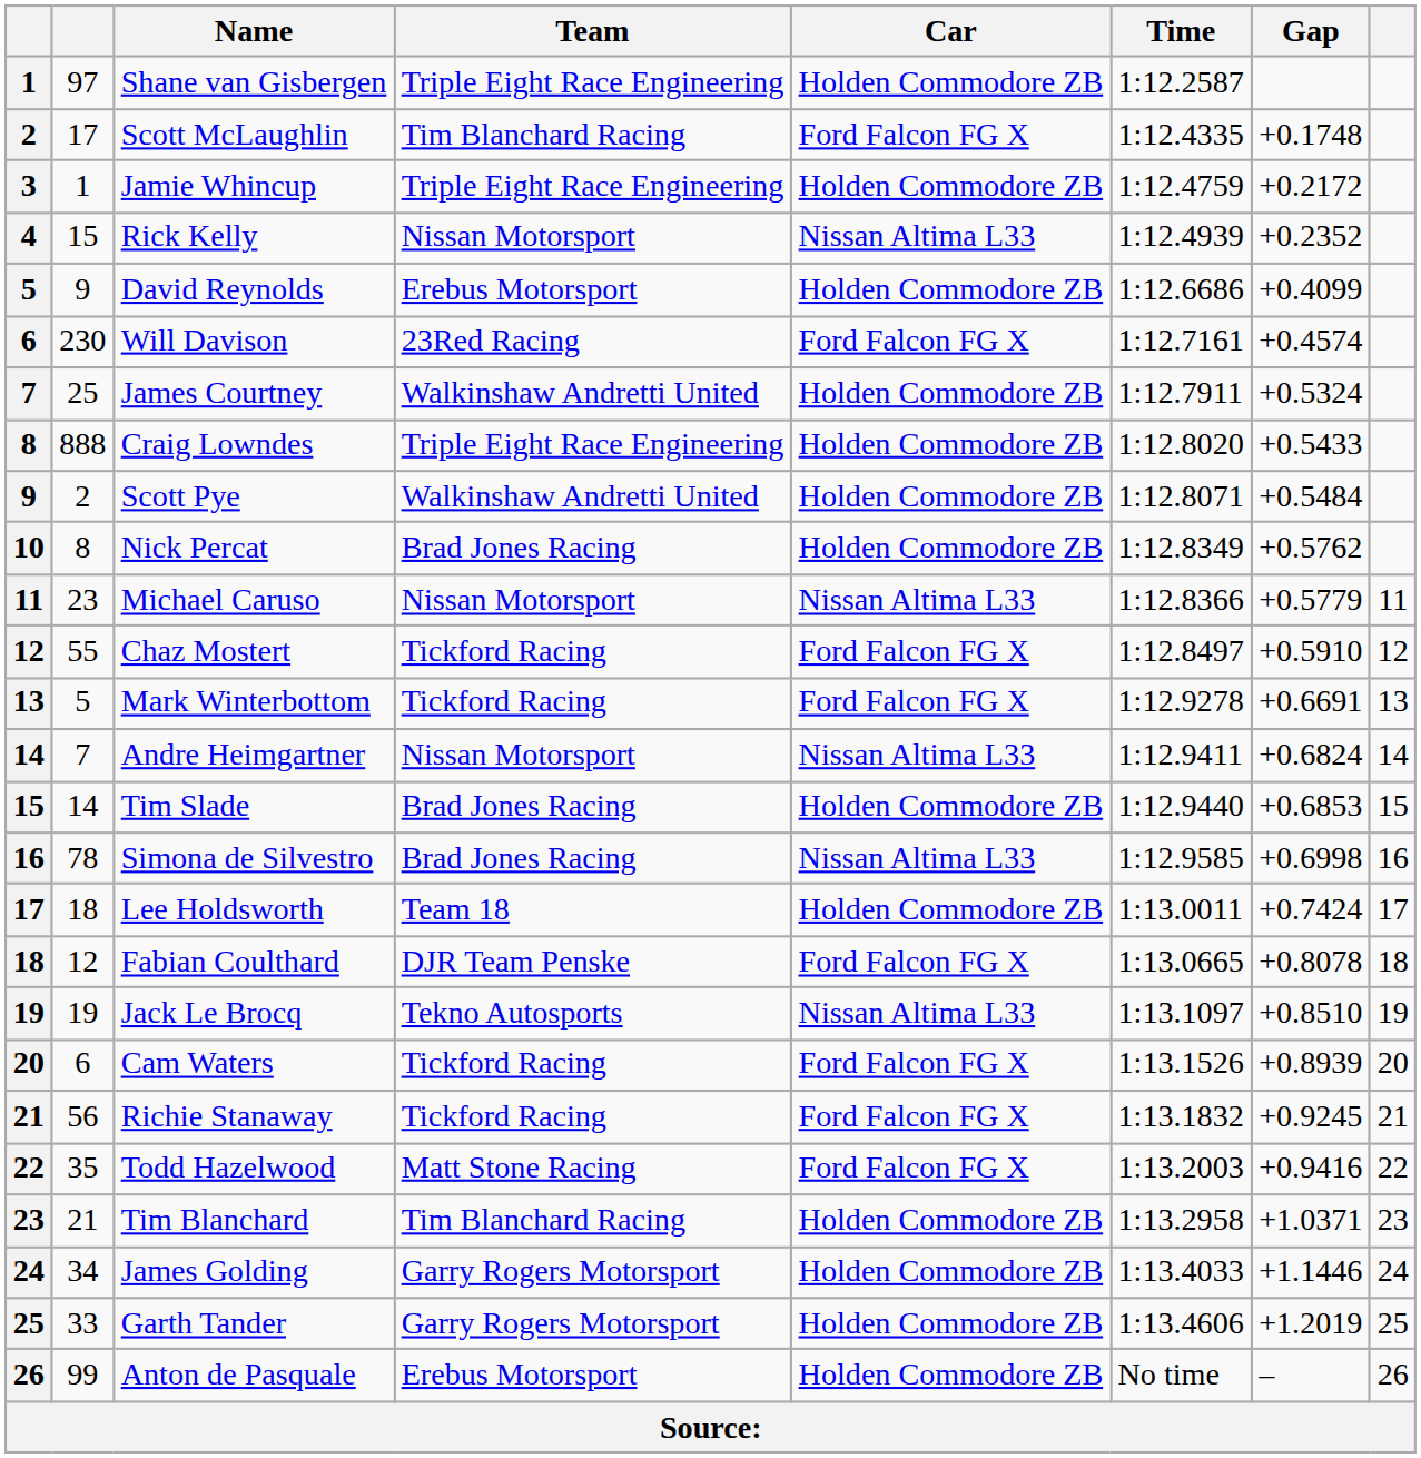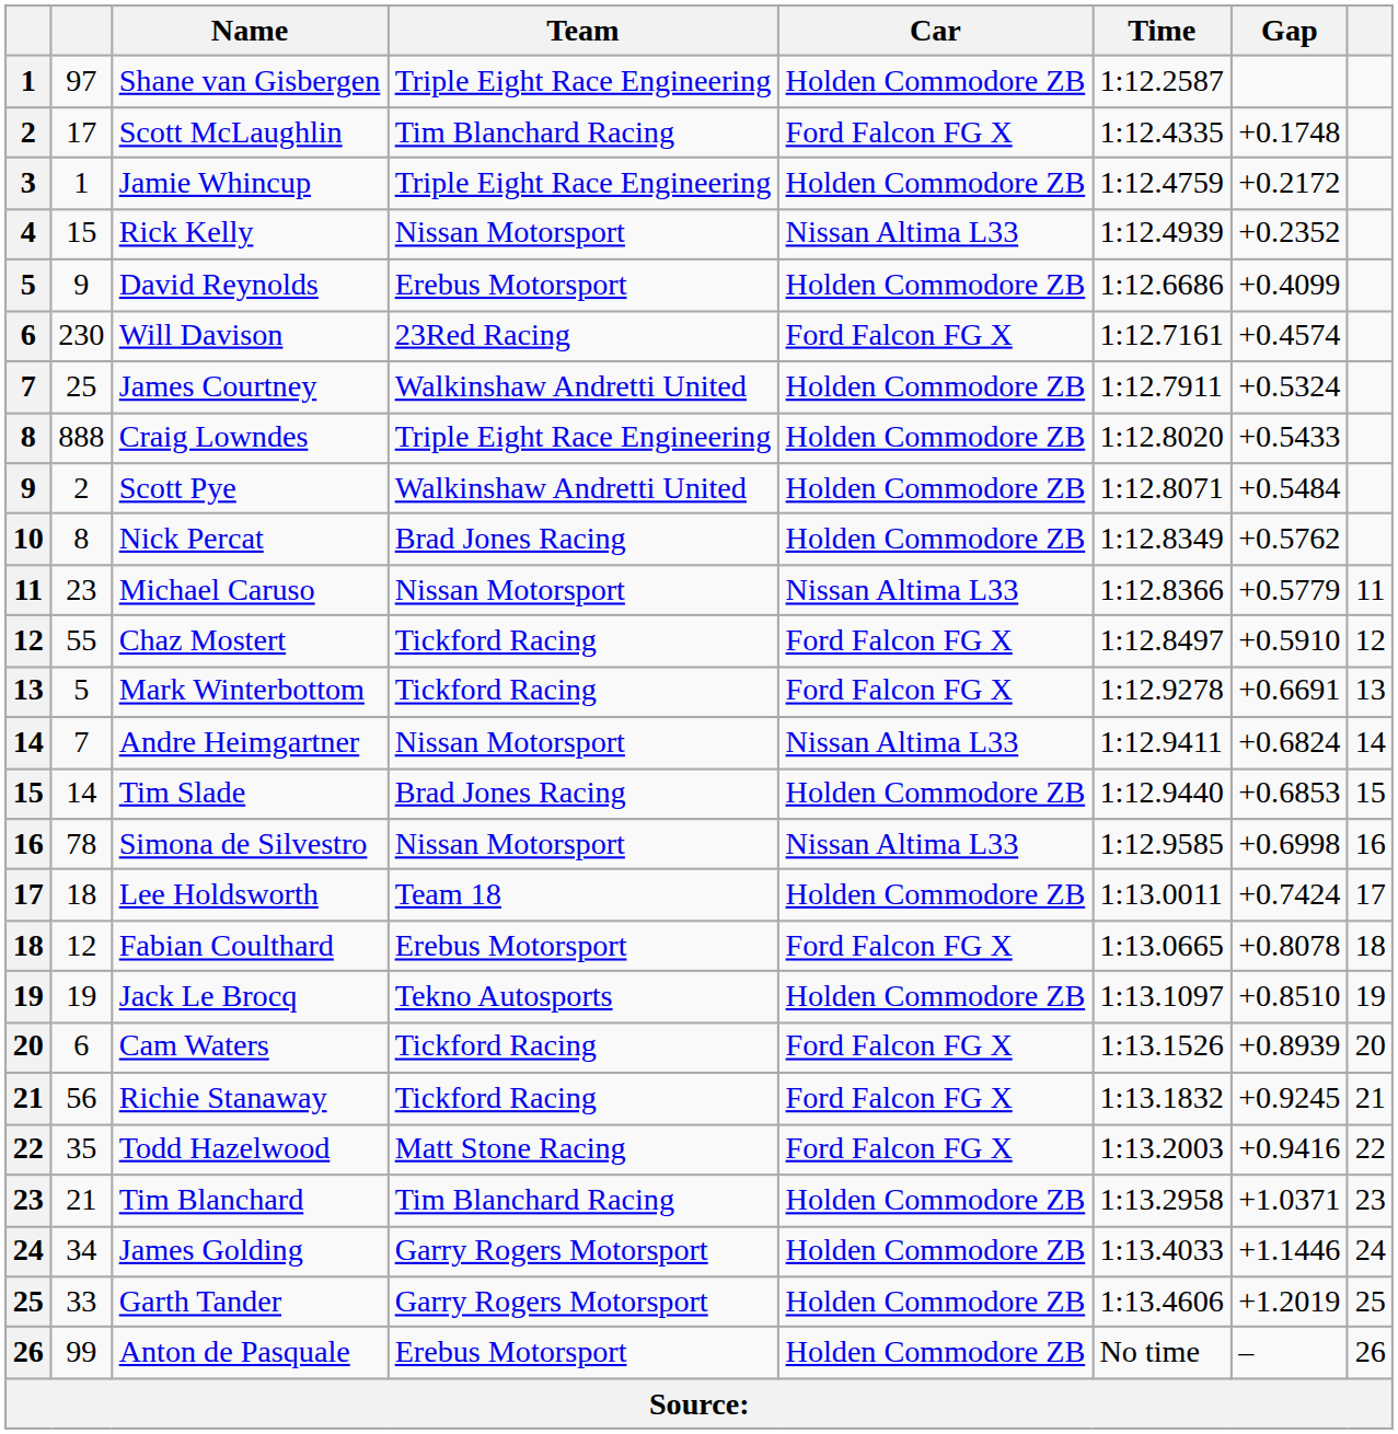 <table class="wikitable" style="font-size: 85%">
 <tr>
 <th></th>
 <th></th>
 <th>Name</th>
 <th>Team</th>
 <th>Car</th>
 <th>Time</th>
 <th>Gap</th>
 <th></th>
 </tr>
 <tr>
 <th>1</th>
 <td align="center">97</td>
 <td> <a href='#'>Shane van Gisbergen</a></td>
 <td><a href='#'>Triple Eight Race Engineering</a></td>
 <td><a href='#'>Holden Commodore ZB</a></td>
 <td>1:12.2587</td>
 <td></td>
 <td align="center"></td>
 </tr>
 <tr>
 <th>2</th>
 <td align="center">17</td>
 <td> <a href='#'>Scott McLaughlin</a></td>
 <td><a href='#'>Tim Blanchard Racing</a></td>
 <td><a href='#'>Ford Falcon FG X</a></td>
 <td>1:12.4335</td>
 <td>+0.1748</td>
 <td align="center"></td>
 </tr>
 <tr>
 <th>3</th>
 <td align="center">1</td>
 <td> <a href='#'>Jamie Whincup</a></td>
 <td><a href='#'>Triple Eight Race Engineering</a></td>
 <td><a href='#'>Holden Commodore ZB</a></td>
 <td>1:12.4759</td>
 <td>+0.2172</td>
 <td align="center"></td>
 </tr>
 <tr>
 <th>4</th>
 <td align="center">15</td>
 <td> <a href='#'>Rick Kelly</a></td>
 <td><a href='#'>Nissan Motorsport</a></td>
 <td><a href='#'>Nissan Altima L33</a></td>
 <td>1:12.4939</td>
 <td>+0.2352</td>
 <td align="center"></td>
 </tr>
 <tr>
 <th>5</th>
 <td align="center">9</td>
 <td> <a href='#'>David Reynolds</a></td>
 <td><a href='#'>Erebus Motorsport</a></td>
 <td><a href='#'>Holden Commodore ZB</a></td>
 <td>1:12.6686</td>
 <td>+0.4099</td>
 <td align="center"></td>
 </tr>
 <tr>
 <th>6</th>
 <td align="center">230</td>
 <td> <a href='#'>Will Davison</a></td>
 <td><a href='#'>23Red Racing</a></td>
 <td><a href='#'>Ford Falcon FG X</a></td>
 <td>1:12.7161</td>
 <td>+0.4574</td>
 <td align="center"></td>
 </tr>
 <tr>
 <th>7</th>
 <td align="center">25</td>
 <td> <a href='#'>James Courtney</a></td>
 <td><a href='#'>Walkinshaw Andretti United</a></td>
 <td><a href='#'>Holden Commodore ZB</a></td>
 <td>1:12.7911</td>
 <td>+0.5324</td>
 <td align="center"></td>
 </tr>
 <tr>
 <th>8</th>
 <td align="center">888</td>
 <td> <a href='#'>Craig Lowndes</a></td>
 <td><a href='#'>Triple Eight Race Engineering</a></td>
 <td><a href='#'>Holden Commodore ZB</a></td>
 <td>1:12.8020</td>
 <td>+0.5433</td>
 <td align="center"></td>
 </tr>
 <tr>
 <th>9</th>
 <td align="center">2</td>
 <td> <a href='#'>Scott Pye</a></td>
 <td><a href='#'>Walkinshaw Andretti United</a></td>
 <td><a href='#'>Holden Commodore ZB</a></td>
 <td>1:12.8071</td>
 <td>+0.5484</td>
 <td align="center"></td>
 </tr>
 <tr>
 <th>10</th>
 <td align="center">8</td>
 <td> <a href='#'>Nick Percat</a></td>
 <td><a href='#'>Brad Jones Racing</a></td>
 <td><a href='#'>Holden Commodore ZB</a></td>
 <td>1:12.8349</td>
 <td>+0.5762</td>
 <td align="center"></td>
 </tr>
 <tr>
 <th>11</th>
 <td align="center">23</td>
 <td> <a href='#'>Michael Caruso</a></td>
 <td><a href='#'>Nissan Motorsport</a></td>
 <td><a href='#'>Nissan Altima L33</a></td>
 <td>1:12.8366</td>
 <td>+0.5779</td>
 <td align="center">11</td>
 </tr>
 <tr>
 <th>12</th>
 <td align="center">55</td>
 <td> <a href='#'>Chaz Mostert</a></td>
 <td><a href='#'>Tickford Racing</a></td>
 <td><a href='#'>Ford Falcon FG X</a></td>
 <td>1:12.8497</td>
 <td>+0.5910</td>
 <td align="center">12</td>
 </tr>
 <tr>
 <th>13</th>
 <td align="center">5</td>
 <td> <a href='#'>Mark Winterbottom</a></td>
 <td><a href='#'>Tickford Racing</a></td>
 <td><a href='#'>Ford Falcon FG X</a></td>
 <td>1:12.9278</td>
 <td>+0.6691</td>
 <td align="center">13</td>
 </tr>
 <tr>
 <th>14</th>
 <td align="center">7</td>
 <td> <a href='#'>Andre Heimgartner</a></td>
 <td><a href='#'>Nissan Motorsport</a></td>
 <td><a href='#'>Nissan Altima L33</a></td>
 <td>1:12.9411</td>
 <td>+0.6824</td>
 <td align="center">14</td>
 </tr>
 <tr>
 <th>15</th>
 <td align="center">14</td>
 <td> <a href='#'>Tim Slade</a></td>
 <td><a href='#'>Brad Jones Racing</a></td>
 <td><a href='#'>Holden Commodore ZB</a></td>
 <td>1:12.9440</td>
 <td>+0.6853</td>
 <td align="center">15</td>
 </tr>
 <tr>
 <th>16</th>
 <td align="center">78</td>
 <td> <a href='#'>Simona de Silvestro</a></td>
-<td><a href='#'>Brad Jones Racing</a></td>
+<td><a href='#'>Nissan Motorsport</a></td>
 <td><a href='#'>Nissan Altima L33</a></td>
 <td>1:12.9585</td>
 <td>+0.6998</td>
 <td align="center">16</td>
 </tr>
 <tr>
 <th>17</th>
 <td align="center">18</td>
 <td> <a href='#'>Lee Holdsworth</a></td>
 <td><a href='#'>Team 18</a></td>
 <td><a href='#'>Holden Commodore ZB</a></td>
 <td>1:13.0011</td>
 <td>+0.7424</td>
 <td align="center">17</td>
 </tr>
 <tr>
 <th>18</th>
 <td align="center">12</td>
 <td> <a href='#'>Fabian Coulthard</a></td>
-<td><a href='#'>DJR Team Penske</a></td>
+<td><a href='#'>Erebus Motorsport</a></td>
 <td><a href='#'>Ford Falcon FG X</a></td>
 <td>1:13.0665</td>
 <td>+0.8078</td>
 <td align="center">18</td>
 </tr>
 <tr>
 <th>19</th>
 <td align="center">19</td>
 <td> <a href='#'>Jack Le Brocq</a></td>
 <td><a href='#'>Tekno Autosports</a></td>
-<td><a href='#'>Nissan Altima L33</a></td>
+<td><a href='#'>Holden Commodore ZB</a></td>
 <td>1:13.1097</td>
 <td>+0.8510</td>
 <td align="center">19</td>
 </tr>
 <tr>
 <th>20</th>
 <td align="center">6</td>
 <td> <a href='#'>Cam Waters</a></td>
 <td><a href='#'>Tickford Racing</a></td>
 <td><a href='#'>Ford Falcon FG X</a></td>
 <td>1:13.1526</td>
 <td>+0.8939</td>
 <td align="center">20</td>
 </tr>
 <tr>
 <th>21</th>
 <td align="center">56</td>
 <td> <a href='#'>Richie Stanaway</a></td>
 <td><a href='#'>Tickford Racing</a></td>
 <td><a href='#'>Ford Falcon FG X</a></td>
 <td>1:13.1832</td>
 <td>+0.9245</td>
 <td align="center">21</td>
 </tr>
 <tr>
 <th>22</th>
 <td align="center">35</td>
 <td> <a href='#'>Todd Hazelwood</a></td>
 <td><a href='#'>Matt Stone Racing</a></td>
 <td><a href='#'>Ford Falcon FG X</a></td>
 <td>1:13.2003</td>
 <td>+0.9416</td>
 <td align="center">22</td>
 </tr>
 <tr>
 <th>23</th>
 <td align="center">21</td>
 <td> <a href='#'>Tim Blanchard</a></td>
 <td><a href='#'>Tim Blanchard Racing</a></td>
 <td><a href='#'>Holden Commodore ZB</a></td>
 <td>1:13.2958</td>
 <td>+1.0371</td>
 <td align="center">23</td>
 </tr>
 <tr>
 <th>24</th>
 <td align="center">34</td>
 <td> <a href='#'>James Golding</a></td>
 <td><a href='#'>Garry Rogers Motorsport</a></td>
 <td><a href='#'>Holden Commodore ZB</a></td>
 <td>1:13.4033</td>
 <td>+1.1446</td>
 <td align="center">24</td>
 </tr>
 <tr>
 <th>25</th>
 <td align="center">33</td>
 <td> <a href='#'>Garth Tander</a></td>
 <td><a href='#'>Garry Rogers Motorsport</a></td>
 <td><a href='#'>Holden Commodore ZB</a></td>
 <td>1:13.4606</td>
 <td>+1.2019</td>
 <td align="center">25</td>
 </tr>
 <tr>
 <th>26</th>
 <td align="center">99</td>
 <td> <a href='#'>Anton de Pasquale</a></td>
 <td><a href='#'>Erebus Motorsport</a></td>
 <td><a href='#'>Holden Commodore ZB</a></td>
 <td>No time</td>
 <td>–</td>
 <td align="center">26</td>
 </tr>
 <tr>
 <th colspan="8">Source:</th>
 </tr>
 </table>
